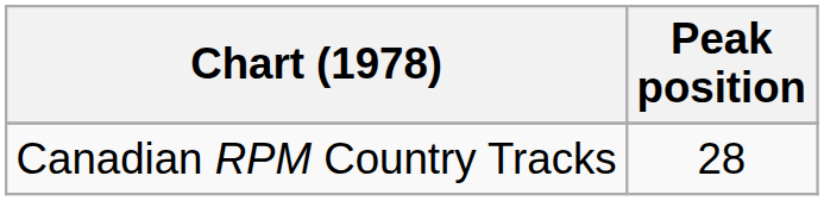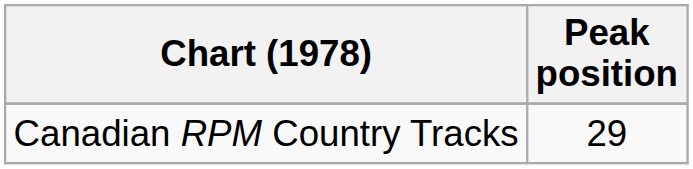 <table class="wikitable sortable">
 <tr>
 <th align="left">Chart (1978)</th>
 <th align="center">Peak<br>position</th>
 </tr>
 <tr>
 </tr>
 <tr>
 <td align="left">Canadian <em>RPM</em> Country Tracks</td>
-<td align="center">28</td>
+<td align="center">29</td>
 </tr>
 </table>
